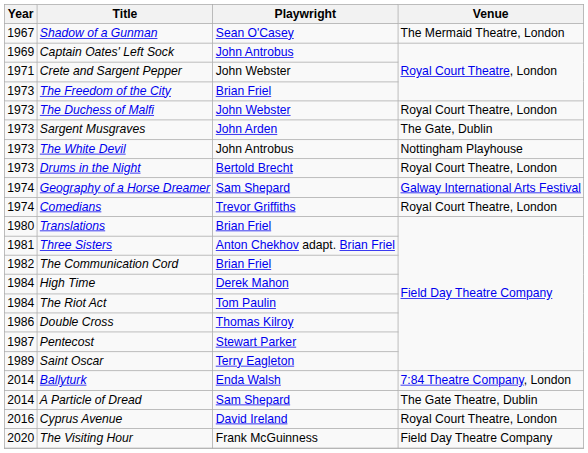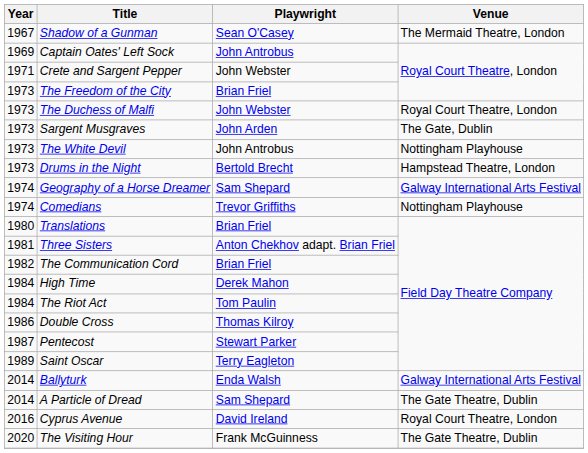 <table class="wikitable sortable">
 <tr>
 <th>Year</th>
 <th>Title</th>
 <th>Playwright</th>
 <th>Venue</th>
 </tr>
 <tr>
 <td>1967</td>
 <td><em><a href='#'>Shadow of a Gunman</a></em></td>
 <td><a href='#'>Sean O'Casey</a></td>
 <td>The Mermaid Theatre, London</td>
 </tr>
 <tr>
 <td>1969</td>
 <td><em>Captain Oates' Left Sock</em></td>
 <td><a href='#'>John Antrobus</a></td>
 <td rowspan="3"><a href='#'>Royal Court Theatre</a>, London</td>
 </tr>
 <tr>
 <td>1971</td>
 <td><em>Crete and Sargent Pepper</em></td>
 <td>John Webster</td>
 </tr>
 <tr>
 <td>1973</td>
 <td><em><a href='#'>The Freedom of the City</a></em></td>
 <td><a href='#'>Brian Friel</a></td>
 </tr>
 <tr>
 <td>1973</td>
 <td><em><a href='#'>The Duchess of Malfi</a></em></td>
 <td><a href='#'>John Webster</a></td>
 <td>Royal Court Theatre, London</td>
 </tr>
 <tr>
 <td>1973</td>
 <td><em>Sargent Musgraves</em></td>
 <td><a href='#'>John Arden</a></td>
 <td>The Gate, Dublin</td>
 </tr>
 <tr>
 <td>1973</td>
 <td><em><a href='#'>The White Devil</a></em></td>
 <td>John Antrobus</td>
 <td>Nottingham Playhouse</td>
 </tr>
 <tr>
 <td>1973</td>
 <td><em><a href='#'>Drums in the Night</a></em></td>
 <td><a href='#'>Bertold Brecht</a></td>
-<td>Royal Court Theatre, London</td>
+<td>Hampstead Theatre, London</td>
 </tr>
 <tr>
 <td>1974</td>
 <td><em><a href='#'>Geography of a Horse Dreamer</a></em></td>
 <td><a href='#'>Sam Shepard</a></td>
 <td><a href='#'>Galway International Arts Festival</a></td>
 </tr>
 <tr>
 <td>1974</td>
 <td><em><a href='#'>Comedians</a></em></td>
 <td><a href='#'>Trevor Griffiths</a></td>
-<td>Royal Court Theatre, London</td>
+<td>Nottingham Playhouse</td>
 </tr>
 <tr>
 <td>1980</td>
 <td><em><a href='#'>Translations</a></em></td>
 <td><a href='#'>Brian Friel</a></td>
 <td rowspan="8"><a href='#'>Field Day Theatre Company</a></td>
 </tr>
 <tr>
 <td>1981</td>
 <td><em><a href='#'>Three Sisters</a></em></td>
 <td><a href='#'>Anton Chekhov</a> adapt. <a href='#'>Brian Friel</a></td>
 </tr>
 <tr>
 <td>1982</td>
 <td><em>The Communication Cord</em></td>
 <td><a href='#'>Brian Friel</a></td>
 </tr>
 <tr>
 <td>1984</td>
 <td><em>High Time</em></td>
 <td><a href='#'>Derek Mahon</a></td>
 </tr>
 <tr>
 <td>1984</td>
 <td><em>The Riot Act</em></td>
 <td><a href='#'>Tom Paulin</a></td>
 </tr>
 <tr>
 <td>1986</td>
 <td><em>Double Cross</em></td>
 <td><a href='#'>Thomas Kilroy</a></td>
 </tr>
 <tr>
 <td>1987</td>
 <td><em>Pentecost</em></td>
 <td><a href='#'>Stewart Parker</a></td>
 </tr>
 <tr>
 <td>1989</td>
 <td><em>Saint Oscar</em></td>
 <td><a href='#'>Terry Eagleton</a></td>
 </tr>
 <tr>
 <td>2014</td>
 <td><em><a href='#'>Ballyturk</a></em></td>
 <td><a href='#'>Enda Walsh</a></td>
-<td><a href='#'>7:84 Theatre Company</a>, London</td>
+<td><a href='#'>Galway International Arts Festival</a></td>
 </tr>
 <tr>
 <td>2014</td>
 <td><em>A Particle of Dread</em></td>
 <td><a href='#'>Sam Shepard</a></td>
 <td>The Gate Theatre, Dublin</td>
 </tr>
 <tr>
 <td>2016</td>
 <td><em>Cyprus Avenue</em></td>
 <td><a href='#'>David Ireland</a></td>
 <td>Royal Court Theatre, London</td>
 </tr>
 <tr>
 <td>2020</td>
 <td><em>The Visiting Hour</em></td>
 <td>Frank McGuinness</td>
-<td>Field Day Theatre Company</td>
+<td>The Gate Theatre, Dublin</td>
 </tr>
 <tr>
 </tr>
 </table>
